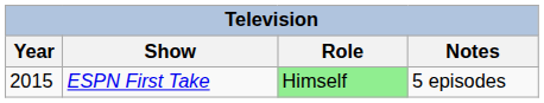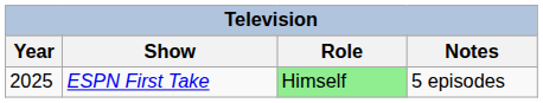 <table class="wikitable">
 <tr style="background:#ccc; text-align:center;">
 <th colspan="5" style="background: LightSteelBlue;">Television</th>
 </tr>
 <tr style="background:#ccc; text-align:center;">
 <th style="width:40px;">Year</th>
 <th style="width:170px;">Show</th>
 <th style="width:100px;">Role</th>
 <th style="width:100px;">Notes</th>
 </tr>
 <tr>
-<td>2015</td>
+<td>2025</td>
 <td><em><a href='#'>ESPN First Take</a></em></td>
 <td style="background: lightgreen;">Himself</td>
 <td>5 episodes</td>
 </tr>
 </table>
